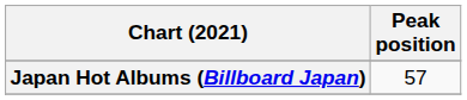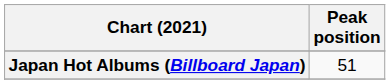 <table class="wikitable sortable plainrowheaders" style="text-align:center">
 <tr>
 <th scope="col">Chart (2021)</th>
 <th scope="col">Peak<br>position</th>
 </tr>
 <tr>
 </tr>
 <tr>
 </tr>
 <tr>
 </tr>
 <tr>
 </tr>
 <tr>
 </tr>
 <tr>
 </tr>
 <tr>
 </tr>
 <tr>
 </tr>
 <tr>
 <th scope="row">Japan Hot Albums (<em><a href='#'>Billboard Japan</a></em>)</th>
-<td>57</td>
+<td>51</td>
 </tr>
 <tr>
 </tr>
 <tr>
 </tr>
 <tr>
 </tr>
 <tr>
 </tr>
 <tr>
 </tr>
 <tr>
 </tr>
 <tr>
 </tr>
 <tr>
 </tr>
 <tr>
 </tr>
 <tr>
 </tr>
 <tr>
 </tr>
 </table>
